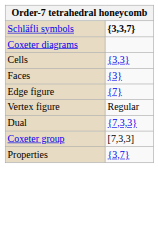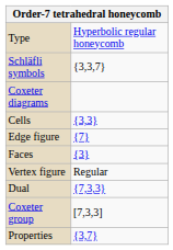 <table class="wikitable" align="right" style="margin-left:10px" width=240>
 <tr>
 <th bgcolor=#e7dcc3 colspan=2>Order-7 tetrahedral honeycomb</th>
 </tr>
 <tr>
+<td bgcolor=#e7dcc3>Type</td>
+<td><a href='#'>Hyperbolic regular honeycomb</a></td>
+</tr>
+<tr>
 <td bgcolor=#e7dcc3><a href='#'>Schläfli symbols</a></td>
-<td><strong>{3,3,7}</strong></td>
+<td>{3,3,7}</td>
 </tr>
 <tr>
 <td bgcolor=#e7dcc3><a href='#'>Coxeter diagrams</a></td>
 <td></td>
 </tr>
 <tr>
 <td bgcolor=#e7dcc3>Cells</td>
 <td><a href='#'>{3,3}</a> </td>
 </tr>
 <tr>
+<td bgcolor=#e7dcc3>Edge figure</td>
+<td><a href='#'>{7}</a></td>
+</tr>
+<tr>
 <td bgcolor=#e7dcc3>Faces</td>
 <td><a href='#'>{3}</a></td>
-</tr>
-<tr>
-<td bgcolor=#e7dcc3>Edge figure</td>
-<td><a href='#'>{7}</a></td>
 </tr>
 <tr>
 <td bgcolor=#e7dcc3>Vertex figure</td>
 <td>Regular</td>
 </tr>
 <tr>
 <td bgcolor=#e7dcc3>Dual</td>
 <td><a href='#'>{7,3,3}</a></td>
 </tr>
 <tr>
 <td bgcolor=#e7dcc3><a href='#'>Coxeter group</a></td>
 <td>[7,3,3]</td>
 </tr>
 <tr>
 <td bgcolor=#e7dcc3>Properties</td>
 <td><a href='#'>{3,7}</a> </td>
 </tr>
 </table>
